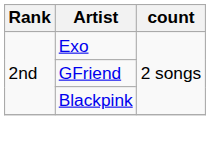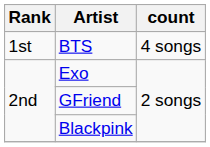 <table class="wikitable">
 <tr>
 <th>Rank</th>
 <th>Artist</th>
 <th>count</th>
+</tr>
+<tr>
+<td>1st</td>
+<td><a href='#'>BTS</a></td>
+<td>4 songs</td>
 </tr>
 <tr>
 <td rowspan='3'>2nd</td>
 <td><a href='#'>Exo</a></td>
 <td rowspan='3'>2 songs</td>
 </tr>
 <tr>
 <td><a href='#'>GFriend</a></td>
 </tr>
 <tr>
 <td><a href='#'>Blackpink</a></td>
 </tr>
 <tr>
 </tr>
 </table>
